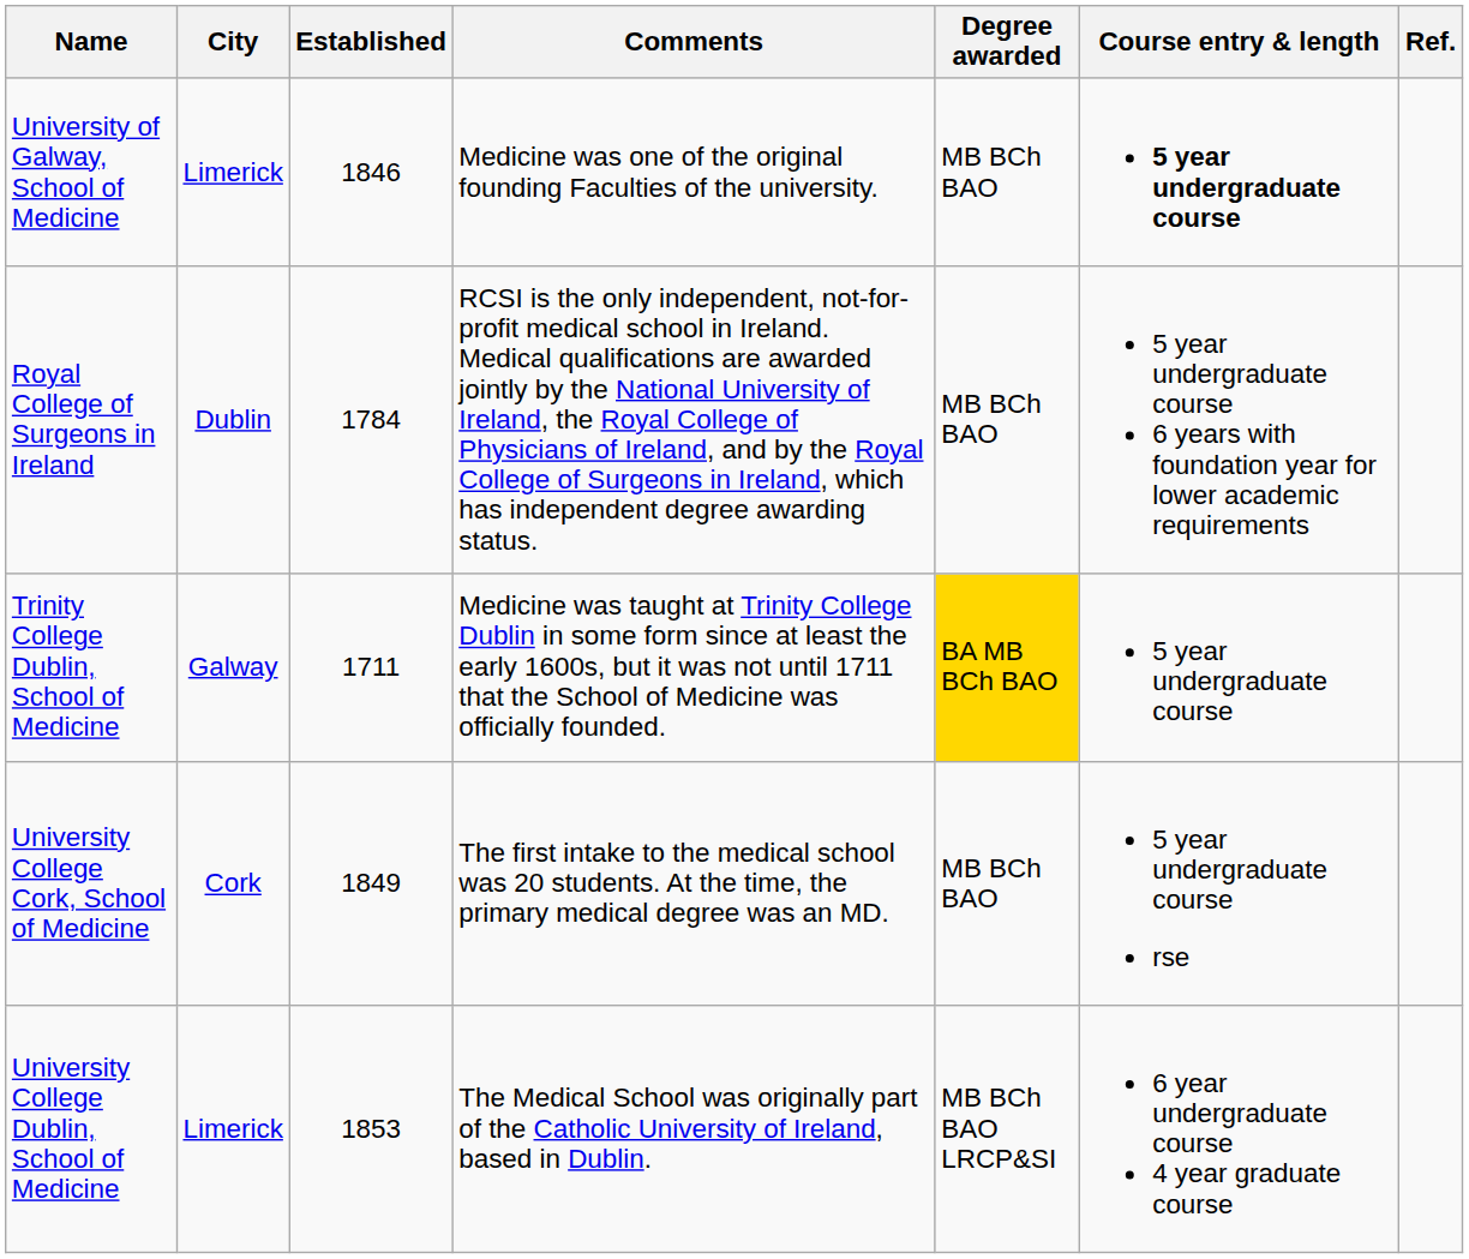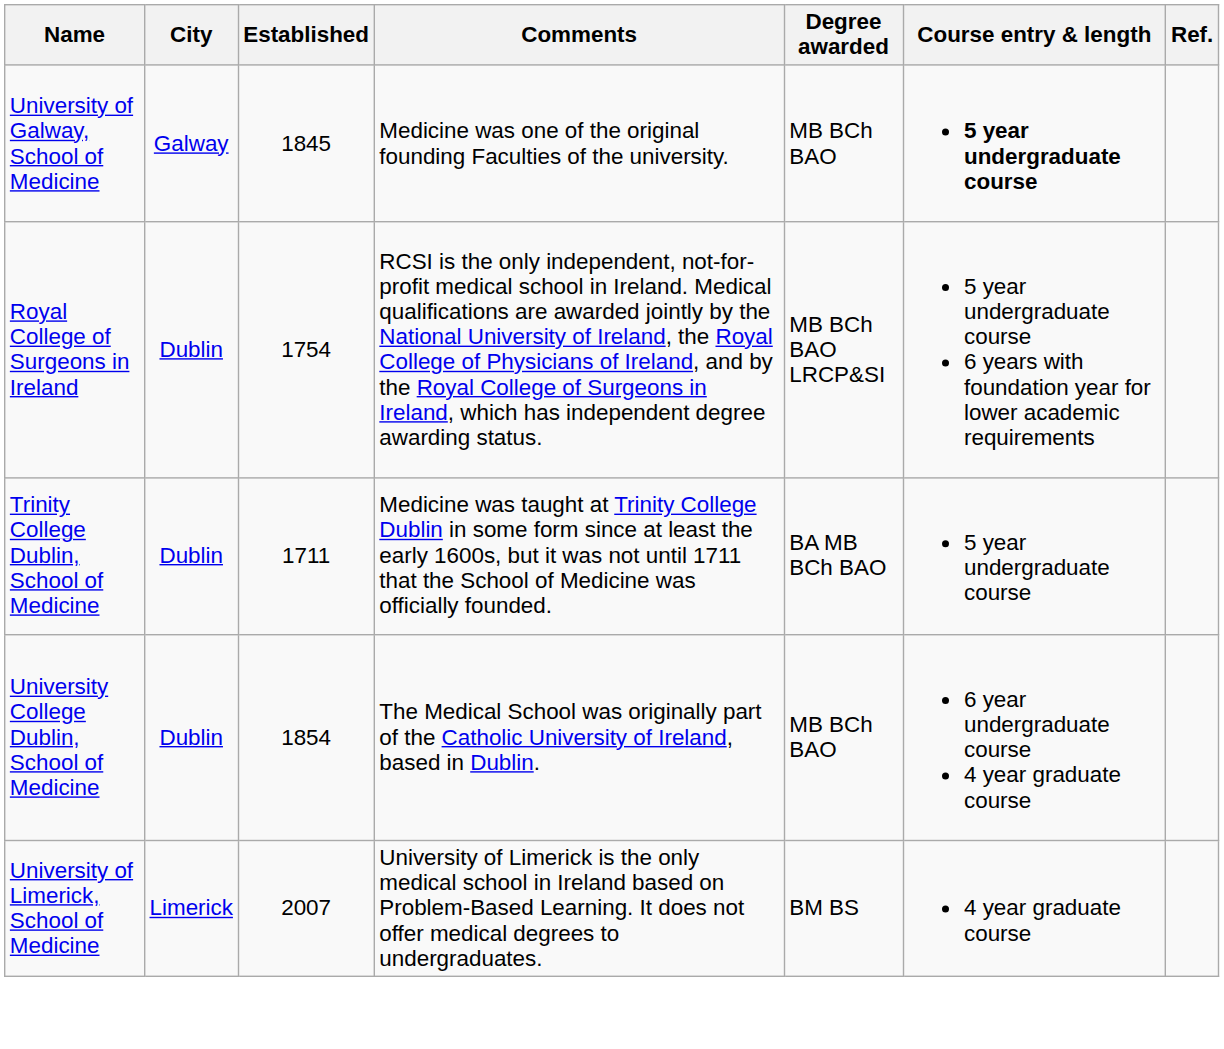 <table class="wikitable sortable">
 <tr>
 <th>Name</th>
 <th>City</th>
 <th>Established</th>
 <th class="unsortable">Comments</th>
 <th class="unsortable">Degree awarded</th>
 <th>Course entry & length</th>
 <th class="unsortable">Ref.</th>
 </tr>
 <tr>
 <td><a href='#'>University of Galway, School of Medicine</a></td>
-<td style="text-align:center;"><a href='#'>Limerick</a></td>
-<td style="text-align:center;">1846</td>
+<td style="text-align:center;"><a href='#'>Galway</a></td>
+<td style="text-align:center;">1845</td>
 <td>Medicine was one of the original founding Faculties of the university.</td>
 <td>MB BCh BAO</td>
 <td><strong><br><ul><li>5 year undergraduate course</li></ul></strong></td>
 <td style="text-align:center;"></td>
 </tr>
 <tr>
 <td><a href='#'>Royal College of Surgeons in Ireland</a></td>
 <td style="text-align:center;"><a href='#'>Dublin</a></td>
-<td style="text-align:center;">1784</td>
+<td style="text-align:center;">1754</td>
 <td>RCSI is the only independent, not-for-profit medical school in Ireland. Medical qualifications are awarded jointly by the <a href='#'>National University of Ireland</a>, the <a href='#'>Royal College of Physicians of Ireland</a>, and by the <a href='#'>Royal College of Surgeons in Ireland</a>, which has independent degree awarding status.</td>
-<td>MB BCh BAO</td>
+<td>MB BCh BAO LRCP&SI</td>
 <td><br><ul><li>5 year undergraduate course</li><li>6 years with foundation year for lower academic requirements</li></ul></td>
 <td style="text-align:center;"></td>
 </tr>
 <tr>
 <td><a href='#'>Trinity College Dublin, School of Medicine</a></td>
-<td style="text-align:center;"><a href='#'>Galway</a></td>
+<td style="text-align:center;"><a href='#'>Dublin</a></td>
 <td style="text-align:center;">1711</td>
 <td>Medicine was taught at <a href='#'>Trinity College Dublin</a> in some form since at least the early 1600s, but it was not until 1711 that the School of Medicine was officially founded.</td>
-<td style="background: gold;">BA MB BCh BAO</td>
+<td>BA MB BCh BAO</td>
 <td><br><ul><li>5 year undergraduate course</li></ul></td>
 <td style="text-align:center;"></td>
 </tr>
 <tr>
-<td><a href='#'>University College Cork, School of Medicine</a></td>
-<td style="text-align:center;"><a href='#'>Cork</a></td>
-<td style="text-align:center;">1849</td>
-<td>The first intake to the medical school was 20 students. At the time, the primary medical degree was an MD.</td>
+<td><a href='#'>University College Dublin, School of Medicine</a></td>
+<td style="text-align:center;"><a href='#'>Dublin</a></td>
+<td style="text-align:center;">1854</td>
+<td>The Medical School was originally part of the <a href='#'>Catholic University of Ireland</a>, based in <a href='#'>Dublin</a>.</td>
 <td>MB BCh BAO</td>
-<td><br><ul><li>5 year undergraduate course</li></ul><ul><li>rse</li></ul></td>
-<td style="text-align:center;"></td>
-</tr>
-<tr>
-<td><a href='#'>University College Dublin, School of Medicine</a></td>
-<td style="text-align:center;"><a href='#'>Limerick</a></td>
-<td style="text-align:center;">1853</td>
-<td>The Medical School was originally part of the <a href='#'>Catholic University of Ireland</a>, based in <a href='#'>Dublin</a>.</td>
-<td>MB BCh BAO LRCP&SI</td>
 <td><br><ul><li>6 year undergraduate course</li><li>4 year graduate course</li></ul></td>
 <td style="text-align:center;"><br></td>
 </tr>
+<tr>
+<td><a href='#'>University of Limerick, School of Medicine</a></td>
+<td style="text-align:center;"><a href='#'>Limerick</a></td>
+<td style="text-align:center;">2007</td>
+<td>University of Limerick is the only medical school in Ireland based on Problem-Based Learning. It does not offer medical degrees to undergraduates.</td>
+<td>BM BS</td>
+<td><br><ul><li>4 year graduate course</li></ul></td>
+<td style="text-align:center;"></td>
+</tr>
 </table>
